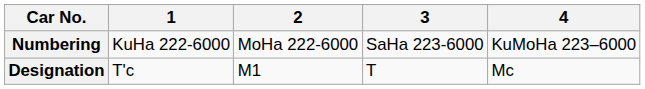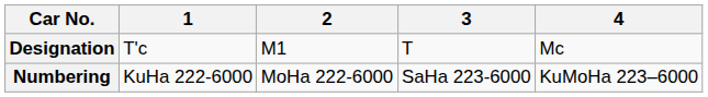 <table class="wikitable">
 <tr>
 <th>Car No.</th>
 <th>1</th>
 <th>2</th>
 <th>3</th>
 <th>4</th>
 </tr>
 <tr>
+<th>Designation</th>
+<td>T'c</td>
+<td>M1</td>
+<td>T</td>
+<td>Mc</td>
+</tr>
+<tr>
 <th>Numbering</th>
 <td>KuHa 222-6000</td>
 <td>MoHa 222-6000</td>
 <td>SaHa 223-6000</td>
 <td>KuMoHa 223–6000</td>
 </tr>
-<tr>
-<th>Designation</th>
-<td>T'c</td>
-<td>M1</td>
-<td>T</td>
-<td>Mc</td>
-</tr>
 </table>
